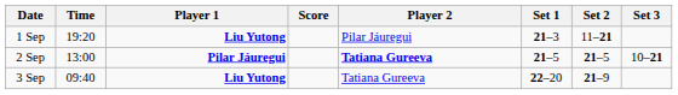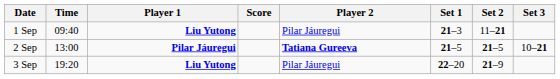 <table class="wikitable" style="font-size:90%; text-align:center">
 <tr>
 <th width="50">Date</th>
 <th width="50">Time</th>
 <th width="200">Player 1</th>
 <th width="50">Score</th>
 <th width="200">Player 2</th>
 <th width="50">Set 1</th>
 <th width="50">Set 2</th>
 <th width="50">Set 3</th>
 </tr>
 <tr>
 <td>1 Sep</td>
-<td>19:20</td>
+<td>09:40</td>
 <td align="right"><strong><a href='#'>Liu Yutong</a> </strong></td>
 <td> </td>
 <td align="left"> <a href='#'>Pilar Jáuregui</a></td>
 <td><strong>21</strong>–3</td>
 <td>11–<strong>21</strong></td>
 <td></td>
 </tr>
 <tr>
 <td>2 Sep</td>
 <td>13:00</td>
 <td align="right"><strong><a href='#'>Pilar Jáuregui</a> </strong></td>
 <td> </td>
 <td align="left"><strong> <a href='#'>Tatiana Gureeva</a></strong></td>
 <td><strong>21</strong>–5</td>
 <td><strong>21</strong>–5</td>
 <td>10–<strong>21</strong></td>
 </tr>
 <tr>
 <td>3 Sep</td>
-<td>09:40</td>
+<td>19:20</td>
 <td align="right"><strong><a href='#'>Liu Yutong</a> </strong></td>
 <td> </td>
-<td align="left"> <a href='#'>Tatiana Gureeva</a></td>
+<td align="left"> <a href='#'>Pilar Jáuregui</a></td>
 <td><strong>22</strong>–20</td>
 <td><strong>21</strong>–9</td>
 <td></td>
 </tr>
 </table>
